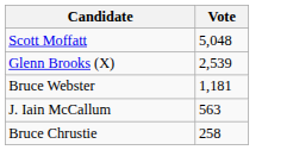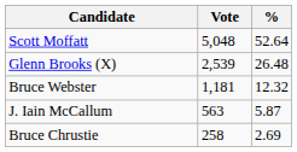 <table class="wikitable">
 <tr>
 <th bgcolor="#DDDDFF" width="200px">Candidate</th>
 <th bgcolor="#DDDDFF" width="50px">Vote</th>
+<th bgcolor="#DDDDFF" width="30px">%</th>
 </tr>
 <tr>
 <td><a href='#'>Scott Moffatt</a></td>
 <td>5,048</td>
+<td>52.64</td>
 </tr>
 <tr>
 <td><a href='#'>Glenn Brooks</a> (X)</td>
 <td>2,539</td>
+<td>26.48</td>
 </tr>
 <tr>
 <td>Bruce Webster</td>
 <td>1,181</td>
+<td>12.32</td>
 </tr>
 <tr>
 <td>J. Iain McCallum</td>
 <td>563</td>
+<td>5.87</td>
 </tr>
 <tr>
 <td>Bruce Chrustie</td>
 <td>258</td>
+<td>2.69</td>
 </tr>
 </table>
